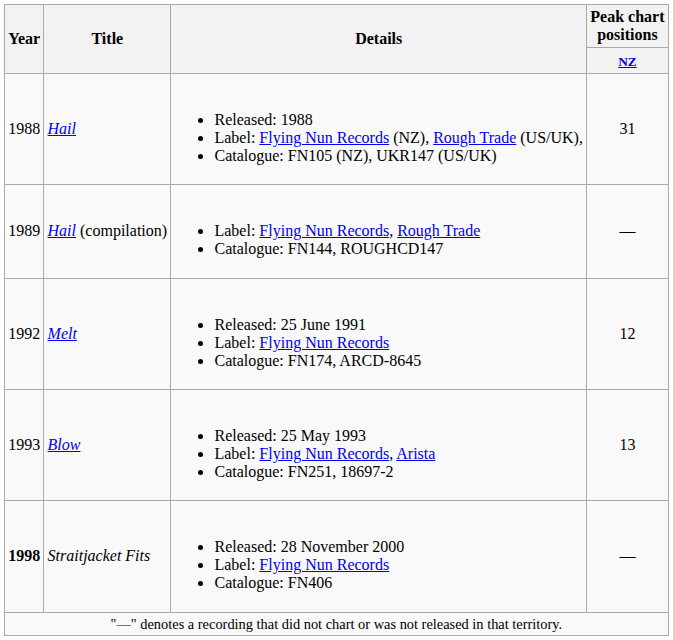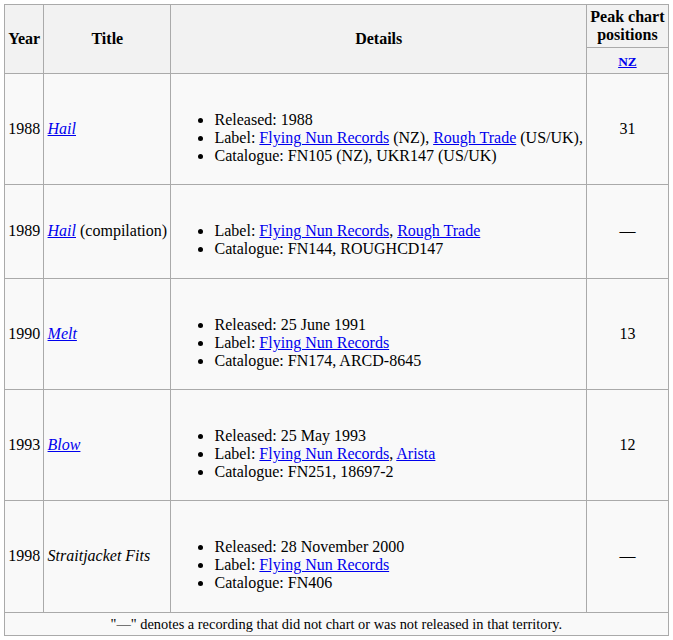 <table class="wikitable plainrowheaders">
 <tr>
 <th rowspan="2">Year</th>
 <th rowspan="2">Title</th>
 <th rowspan="2">Details</th>
 <th>Peak chart<br>positions</th>
 </tr>
 <tr>
 <th><small><a href='#'>NZ</a></small><br></th>
 </tr>
 <tr>
 <td>1988</td>
 <td><em><a href='#'>Hail</a></em></td>
 <td><br><ul><li>Released: 1988</li><li>Label: <a href='#'>Flying Nun Records</a> (NZ), <a href='#'>Rough Trade</a> (US/UK),</li><li>Catalogue: FN105 (NZ), UKR147 (US/UK)</li></ul></td>
 <td align="center">31<br></td>
 </tr>
 <tr>
 <td>1989</td>
 <td><em><a href='#'>Hail</a></em> (compilation)</td>
 <td><br><ul><li>Label: <a href='#'>Flying Nun Records</a>, <a href='#'>Rough Trade</a></li><li>Catalogue: FN144, ROUGHCD147</li></ul></td>
 <td align="center">—</td>
 </tr>
 <tr>
-<td>1992</td>
+<td>1990</td>
 <td><em><a href='#'>Melt</a></em></td>
 <td><br><ul><li>Released: 25 June 1991</li><li>Label: <a href='#'>Flying Nun Records</a></li><li>Catalogue: FN174, ARCD-8645</li></ul></td>
-<td align="center">12</td>
+<td align="center">13</td>
 </tr>
 <tr>
 <td>1993</td>
 <td><em><a href='#'>Blow</a></em></td>
 <td><br><ul><li>Released:  25 May 1993</li><li>Label: <a href='#'>Flying Nun Records</a>, <a href='#'>Arista</a></li><li>Catalogue: FN251, 18697-2</li></ul></td>
-<td align="center">13</td>
+<td align="center">12</td>
 </tr>
 <tr>
-<td><strong>1998</strong></td>
+<td>1998</td>
 <td><em>Straitjacket Fits</em></td>
 <td><br><ul><li>Released: 28 November 2000</li><li>Label: <a href='#'>Flying Nun Records</a></li><li>Catalogue: FN406</li></ul></td>
 <td align="center">—</td>
 </tr>
 <tr>
 </tr>
 <tr>
 <td colspan="4" style="font-size:90%" align="center">"—" denotes a recording that did not chart or was not released in that territory.</td>
 </tr>
 </table>
